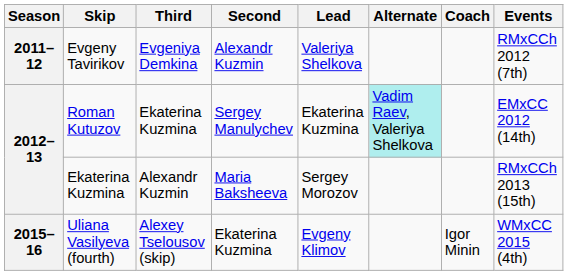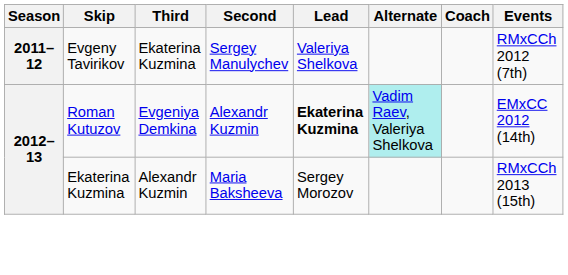 <table class="wikitable">
 <tr>
 <th scope="col">Season</th>
 <th scope="col">Skip</th>
 <th scope="col">Third</th>
 <th scope="col">Second</th>
 <th scope="col">Lead</th>
 <th scope="col">Alternate</th>
 <th scope="col">Coach</th>
 <th scope="col">Events</th>
 </tr>
 <tr>
 <th scope="row">2011–12</th>
 <td>Evgeny Tavirikov</td>
-<td><a href='#'>Evgeniya Demkina</a></td>
-<td><a href='#'>Alexandr Kuzmin</a></td>
+<td>Ekaterina Kuzmina</td>
+<td><a href='#'>Sergey Manulychev</a></td>
 <td><a href='#'>Valeriya Shelkova</a></td>
 <td></td>
 <td></td>
 <td><a href='#'>RMxCCh</a> 2012 (7th)</td>
 </tr>
 <tr>
 <th scope="row" rowspan=2>2012–13</th>
 <td><a href='#'>Roman Kutuzov</a></td>
-<td>Ekaterina Kuzmina</td>
-<td><a href='#'>Sergey Manulychev</a></td>
-<td>Ekaterina Kuzmina</td>
+<td><a href='#'>Evgeniya Demkina</a></td>
+<td><a href='#'>Alexandr Kuzmin</a></td>
+<td><strong>Ekaterina Kuzmina</strong></td>
 <td style="background: paleturquoise;"><a href='#'>Vadim Raev</a>,<br>Valeriya Shelkova</td>
 <td></td>
 <td><a href='#'>EMxCC 2012</a> (14th)</td>
 </tr>
 <tr>
 <td>Ekaterina Kuzmina</td>
 <td>Alexandr Kuzmin</td>
 <td><a href='#'>Maria Baksheeva</a></td>
 <td>Sergey Morozov</td>
 <td></td>
 <td></td>
 <td><a href='#'>RMxCCh</a> 2013 (15th)</td>
 </tr>
-<tr>
-<th scope="row">2015–16</th>
-<td><a href='#'>Uliana Vasilyeva</a> (fourth)</td>
-<td><a href='#'>Alexey Tselousov</a> (skip)</td>
-<td>Ekaterina Kuzmina</td>
-<td><a href='#'>Evgeny Klimov</a></td>
-<td></td>
-<td>Igor Minin</td>
-<td><a href='#'>WMxCC 2015</a> (4th)</td>
-</tr>
 </table>
